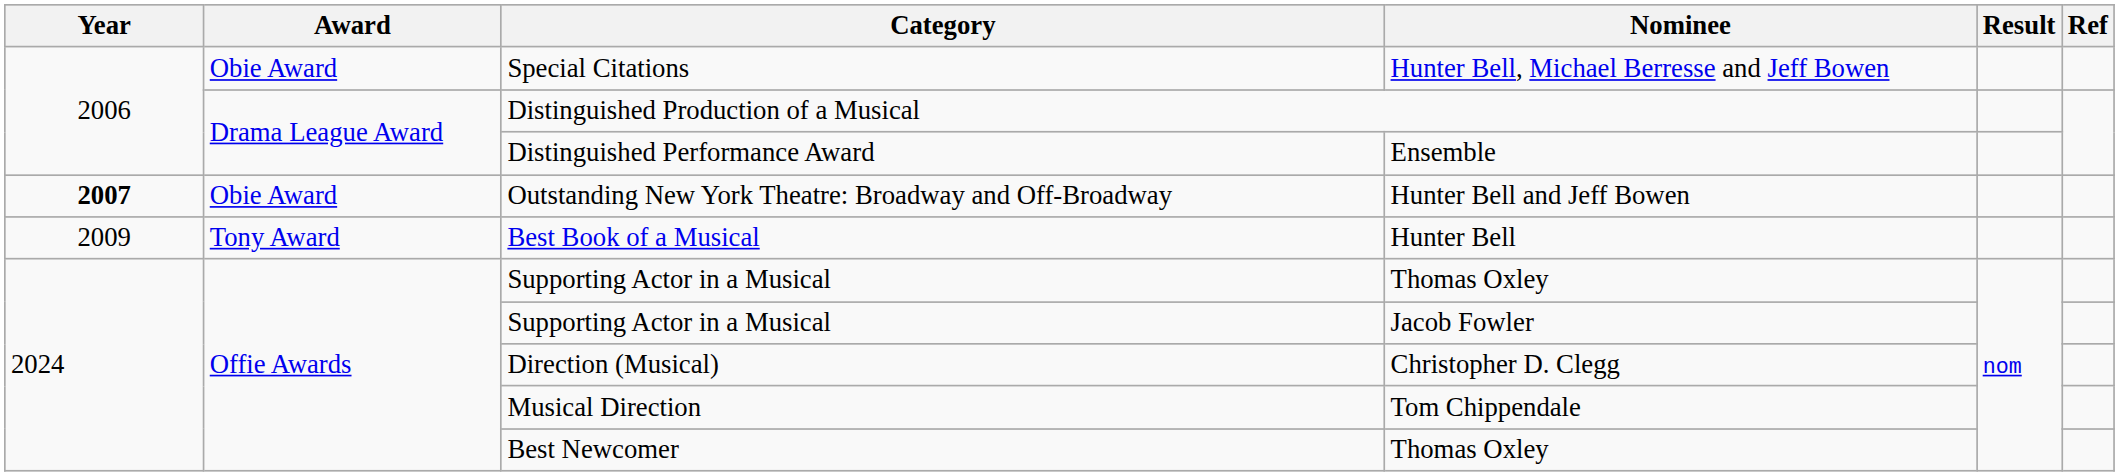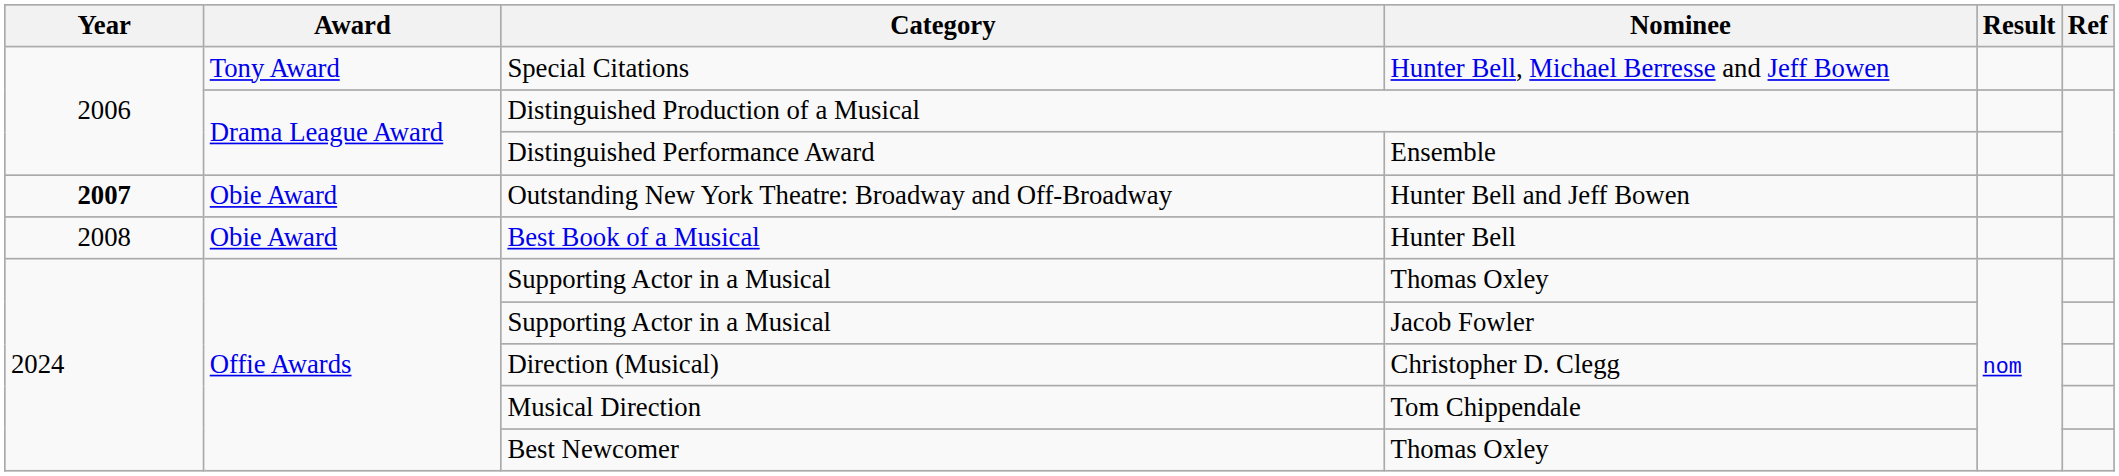 <table class="wikitable" style="font-size: 100%;  width: 100%;">
 <tr>
 <th style="width:10%;">Year</th>
 <th style="width:15%;">Award</th>
 <th style="width:45%;">Category</th>
 <th style="width:30%;">Nominee</th>
 <th style="width:10%;">Result</th>
 <th>Ref</th>
 </tr>
 <tr>
 <td rowspan="3" align="center">2006</td>
-<td><a href='#'>Obie Award</a></td>
+<td><a href='#'>Tony Award</a></td>
 <td>Special Citations</td>
 <td><a href='#'>Hunter Bell</a>, <a href='#'>Michael Berresse</a> and <a href='#'>Jeff Bowen</a></td>
 <td></td>
 <td align="center"></td>
 </tr>
 <tr>
 <td rowspan="2"><a href='#'>Drama League Award</a></td>
 <td colspan="2">Distinguished Production of a Musical</td>
 <td></td>
 <td rowspan="2" align="center"></td>
 </tr>
 <tr>
 <td>Distinguished Performance Award</td>
 <td>Ensemble</td>
 <td></td>
 </tr>
 <tr>
 <td align="center"><strong>2007</strong></td>
 <td><a href='#'>Obie Award</a></td>
 <td>Outstanding New York Theatre: Broadway and Off-Broadway</td>
 <td>Hunter Bell and Jeff Bowen</td>
 <td></td>
 <td></td>
 </tr>
 <tr>
-<td rowspan="1" align="center">2009</td>
-<td><a href='#'>Tony Award</a></td>
+<td rowspan="1" align="center">2008</td>
+<td><a href='#'>Obie Award</a></td>
 <td><a href='#'>Best Book of a Musical</a></td>
 <td>Hunter Bell</td>
 <td></td>
 <td align="center"></td>
 </tr>
 <tr>
 <td rowspan="5">2024</td>
 <td rowspan="5"><a href='#'>Offie Awards</a></td>
 <td>Supporting Actor in a Musical</td>
 <td>Thomas Oxley</td>
 <td rowspan="5"><code><a href='#'>nom</a></code></td>
 <td></td>
 </tr>
 <tr>
 <td>Supporting Actor in a Musical</td>
 <td>Jacob Fowler</td>
 <td></td>
 </tr>
 <tr>
 <td>Direction (Musical)</td>
 <td>Christopher D. Clegg</td>
 <td></td>
 </tr>
 <tr>
 <td>Musical Direction</td>
 <td>Tom Chippendale</td>
 <td></td>
 </tr>
 <tr>
 <td>Best Newcomer</td>
 <td>Thomas Oxley</td>
 <td></td>
 </tr>
 </table>
